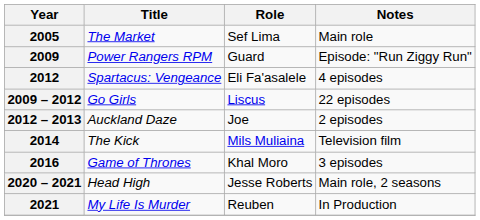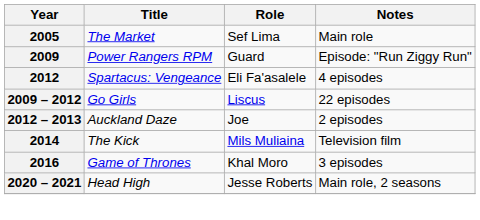 <table class="wikitable plainrowheaders sortable" style="margin-right: 0;">
 <tr>
 <th scope="col">Year</th>
 <th scope="col">Title</th>
 <th scope="col">Role</th>
 <th scope="col" class="unsortable">Notes</th>
 </tr>
 <tr>
 <th scope="row">2005</th>
 <td><em><a href='#'>The Market</a></em></td>
 <td>Sef Lima</td>
 <td>Main role</td>
 </tr>
 <tr>
 <th scope="row">2009</th>
 <td><em><a href='#'>Power Rangers RPM</a></em></td>
 <td>Guard</td>
 <td>Episode: "Run Ziggy Run"</td>
 </tr>
 <tr>
 <th scope="row">2012</th>
 <td><em><a href='#'>Spartacus: Vengeance</a></em></td>
 <td>Eli Fa'asalele</td>
 <td>4 episodes</td>
 </tr>
 <tr>
 <th scope="row">2009 – 2012</th>
 <td><em><a href='#'>Go Girls</a></em></td>
 <td><a href='#'>Liscus</a></td>
 <td>22 episodes</td>
 </tr>
 <tr>
 <th scope="row">2012 – 2013</th>
 <td><em>Auckland Daze</em></td>
 <td>Joe</td>
 <td>2 episodes</td>
 </tr>
 <tr>
 <th scope="row">2014</th>
 <td><em>The Kick</em></td>
 <td><a href='#'>Mils Muliaina</a></td>
 <td>Television film</td>
 </tr>
 <tr>
 <th scope="row">2016</th>
 <td><em><a href='#'>Game of Thrones</a></em></td>
 <td>Khal Moro</td>
 <td>3 episodes</td>
 </tr>
 <tr>
 <th scope="row">2020 – 2021</th>
 <td><em>Head High</em></td>
 <td>Jesse Roberts</td>
 <td>Main role, 2 seasons</td>
 </tr>
 <tr>
-<th scope="row">2021</th>
-<td><em><a href='#'>My Life Is Murder</a></em></td>
-<td>Reuben</td>
-<td>In Production</td>
-</tr>
-<tr>
 </tr>
 </table>
